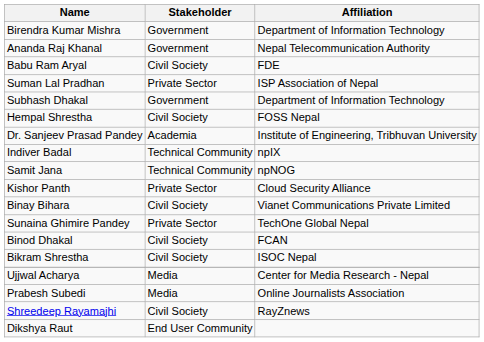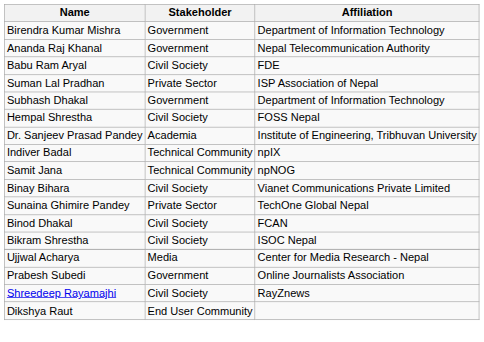 <table class="wikitable">
 <tr>
 <th>Name</th>
 <th>Stakeholder</th>
 <th>Affiliation</th>
 </tr>
 <tr>
 <td>Birendra Kumar Mishra</td>
 <td>Government</td>
 <td>Department of Information Technology</td>
 </tr>
 <tr>
 <td>Ananda Raj Khanal</td>
 <td>Government</td>
 <td>Nepal Telecommunication Authority</td>
 </tr>
 <tr>
 <td>Babu Ram Aryal</td>
 <td>Civil Society</td>
 <td>FDE</td>
 </tr>
 <tr>
 <td>Suman Lal Pradhan</td>
 <td>Private Sector</td>
 <td>ISP Association of Nepal</td>
 </tr>
 <tr>
 <td>Subhash Dhakal</td>
 <td>Government</td>
 <td>Department of Information Technology</td>
 </tr>
 <tr>
 <td>Hempal Shrestha</td>
 <td>Civil Society</td>
 <td>FOSS Nepal</td>
 </tr>
 <tr>
 <td>Dr. Sanjeev Prasad Pandey</td>
 <td>Academia</td>
 <td>Institute of Engineering, Tribhuvan University</td>
 </tr>
 <tr>
 <td>Indiver Badal</td>
 <td>Technical Community</td>
 <td>npIX</td>
 </tr>
 <tr>
 <td>Samit Jana</td>
 <td>Technical Community</td>
 <td>npNOG</td>
 </tr>
 <tr>
-<td>Kishor Panth</td>
-<td>Private Sector</td>
-<td>Cloud Security Alliance</td>
-</tr>
-<tr>
 <td>Binay Bihara</td>
 <td>Civil Society</td>
 <td>Vianet Communications Private Limited</td>
 </tr>
 <tr>
 <td>Sunaina Ghimire Pandey</td>
 <td>Private Sector</td>
 <td>TechOne Global Nepal</td>
 </tr>
 <tr>
 <td>Binod Dhakal</td>
 <td>Civil Society</td>
 <td>FCAN</td>
 </tr>
 <tr>
 <td>Bikram Shrestha</td>
 <td>Civil Society</td>
 <td>ISOC Nepal</td>
 </tr>
 <tr Sahaj Man Shrestha || Media || Freedom Fourm>
 </tr>
 <tr>
 <td>Ujjwal Acharya</td>
 <td>Media</td>
 <td>Center for Media Research - Nepal</td>
 </tr>
 <tr>
 <td>Prabesh Subedi</td>
-<td>Media</td>
+<td>Government</td>
 <td>Online Journalists Association</td>
 </tr>
 <tr>
 <td><a href='#'>Shreedeep Rayamajhi</a></td>
 <td>Civil Society</td>
 <td>RayZnews</td>
 </tr>
 <tr>
 <td>Dikshya Raut</td>
 <td>End User Community</td>
 <td></td>
 </tr>
 </table>
